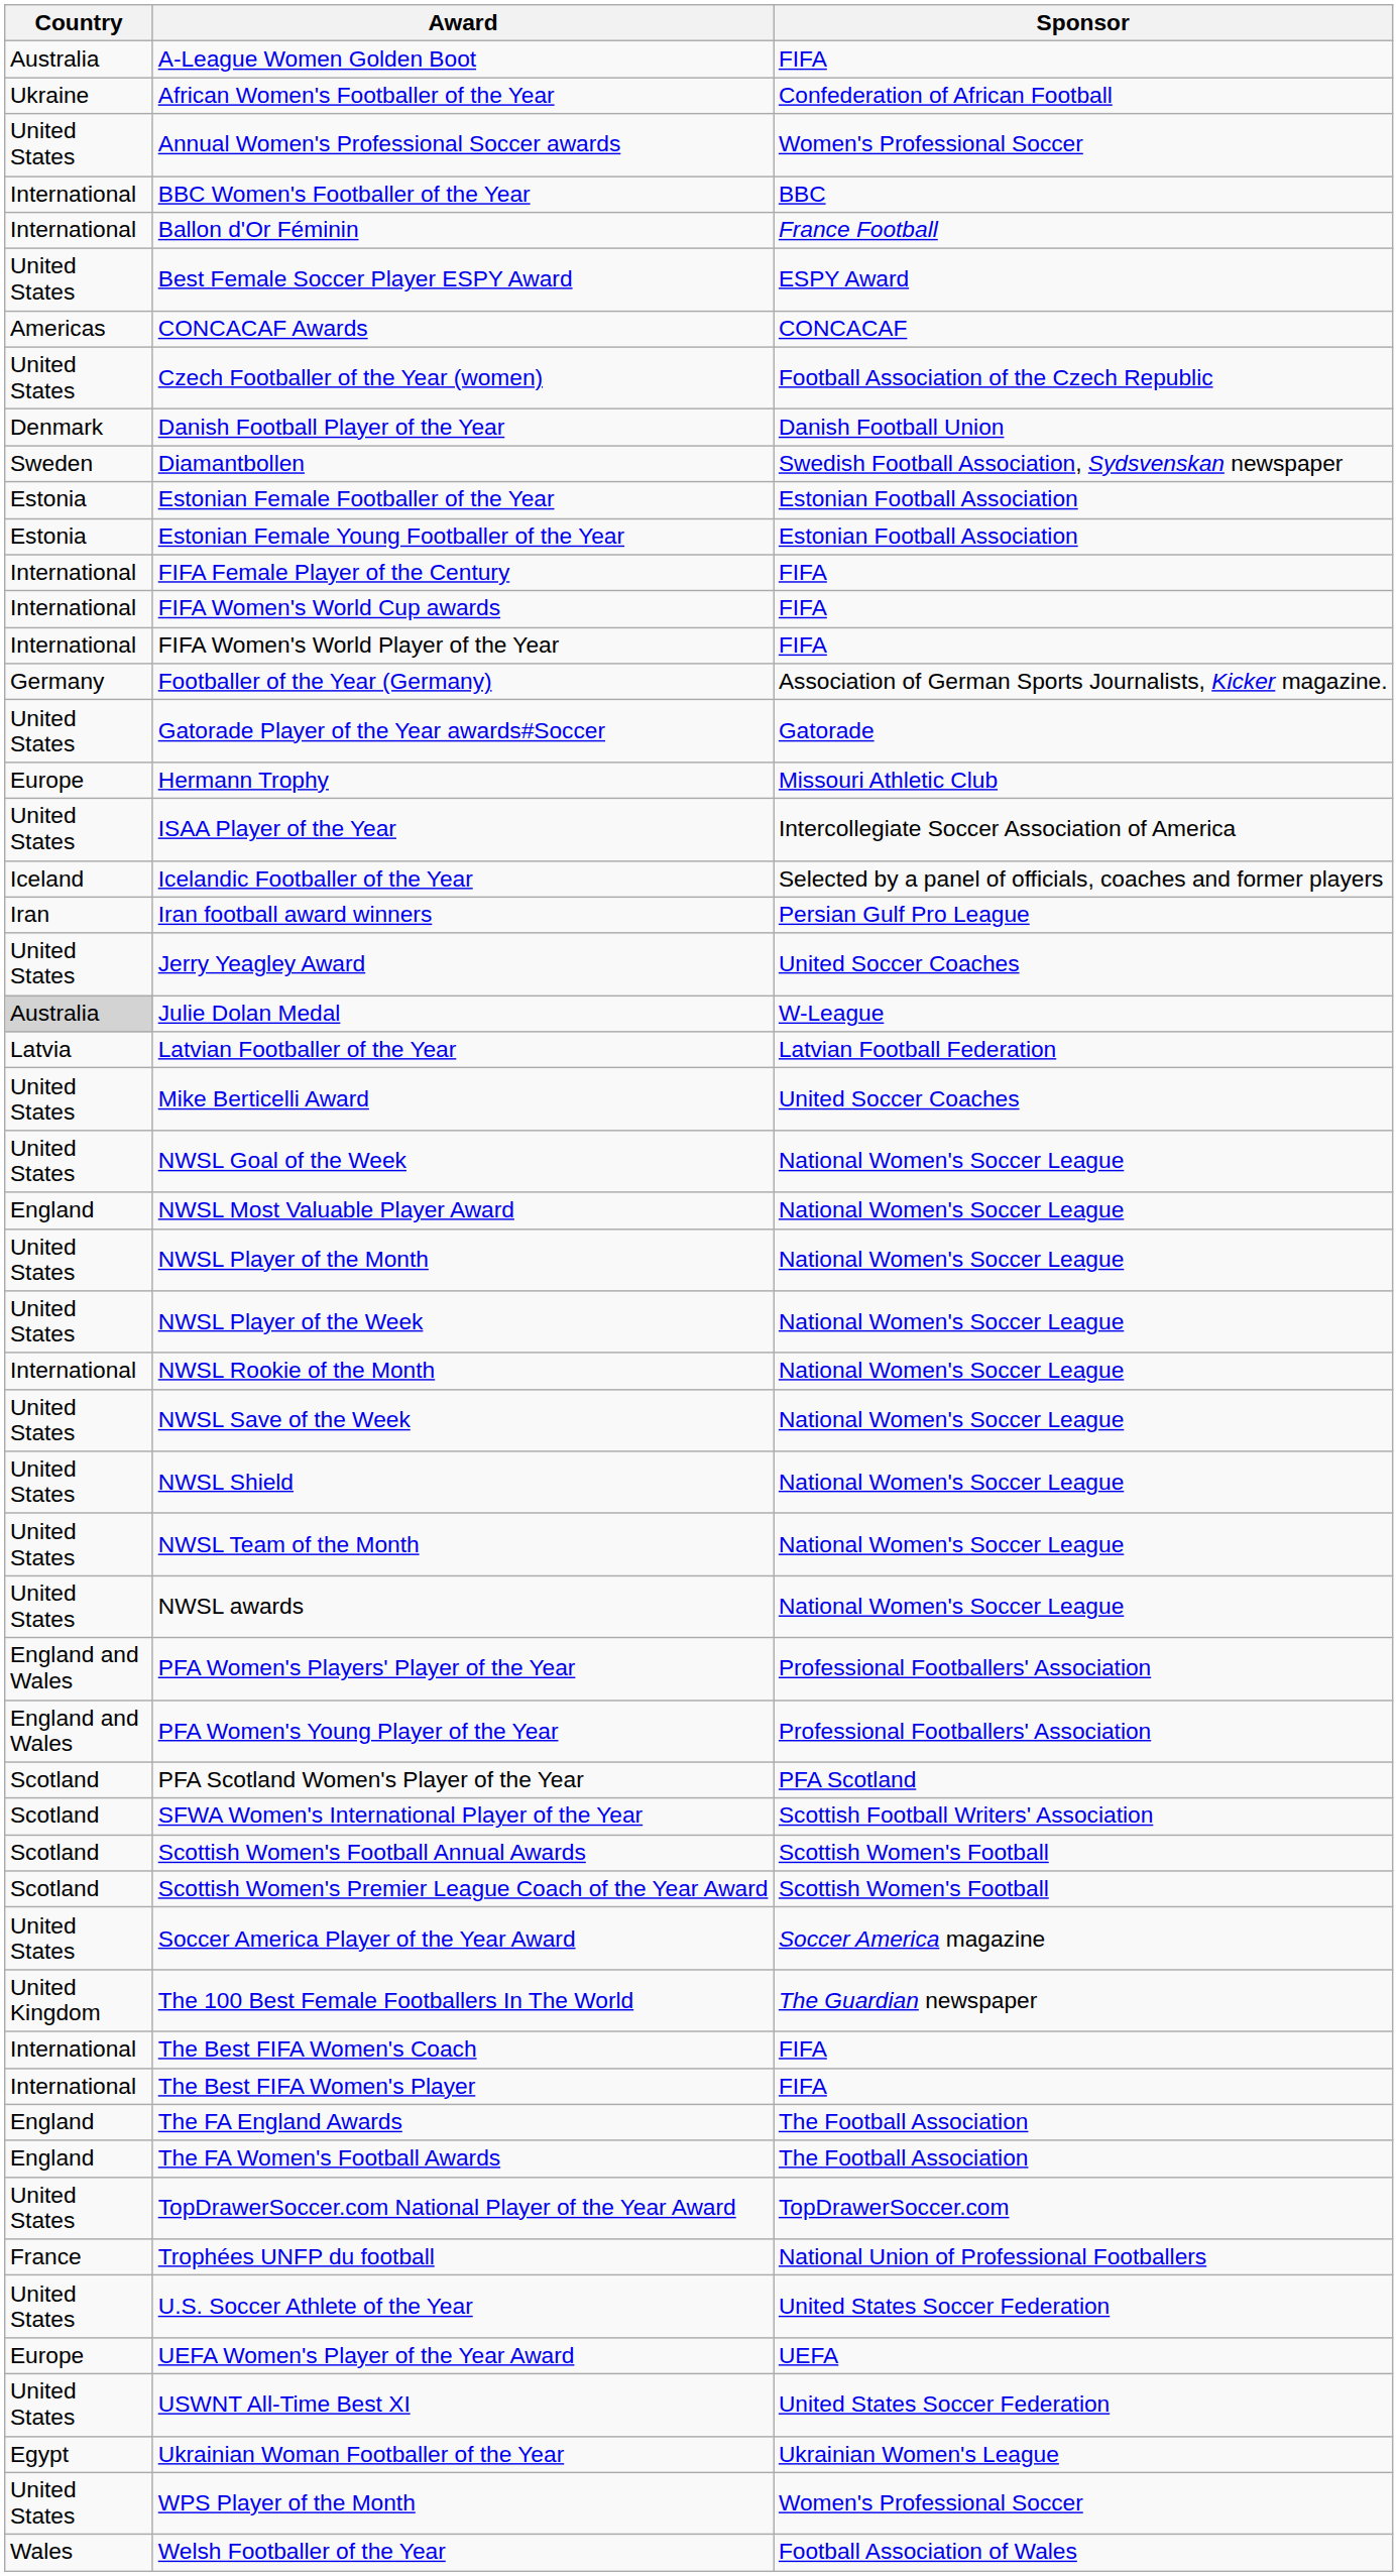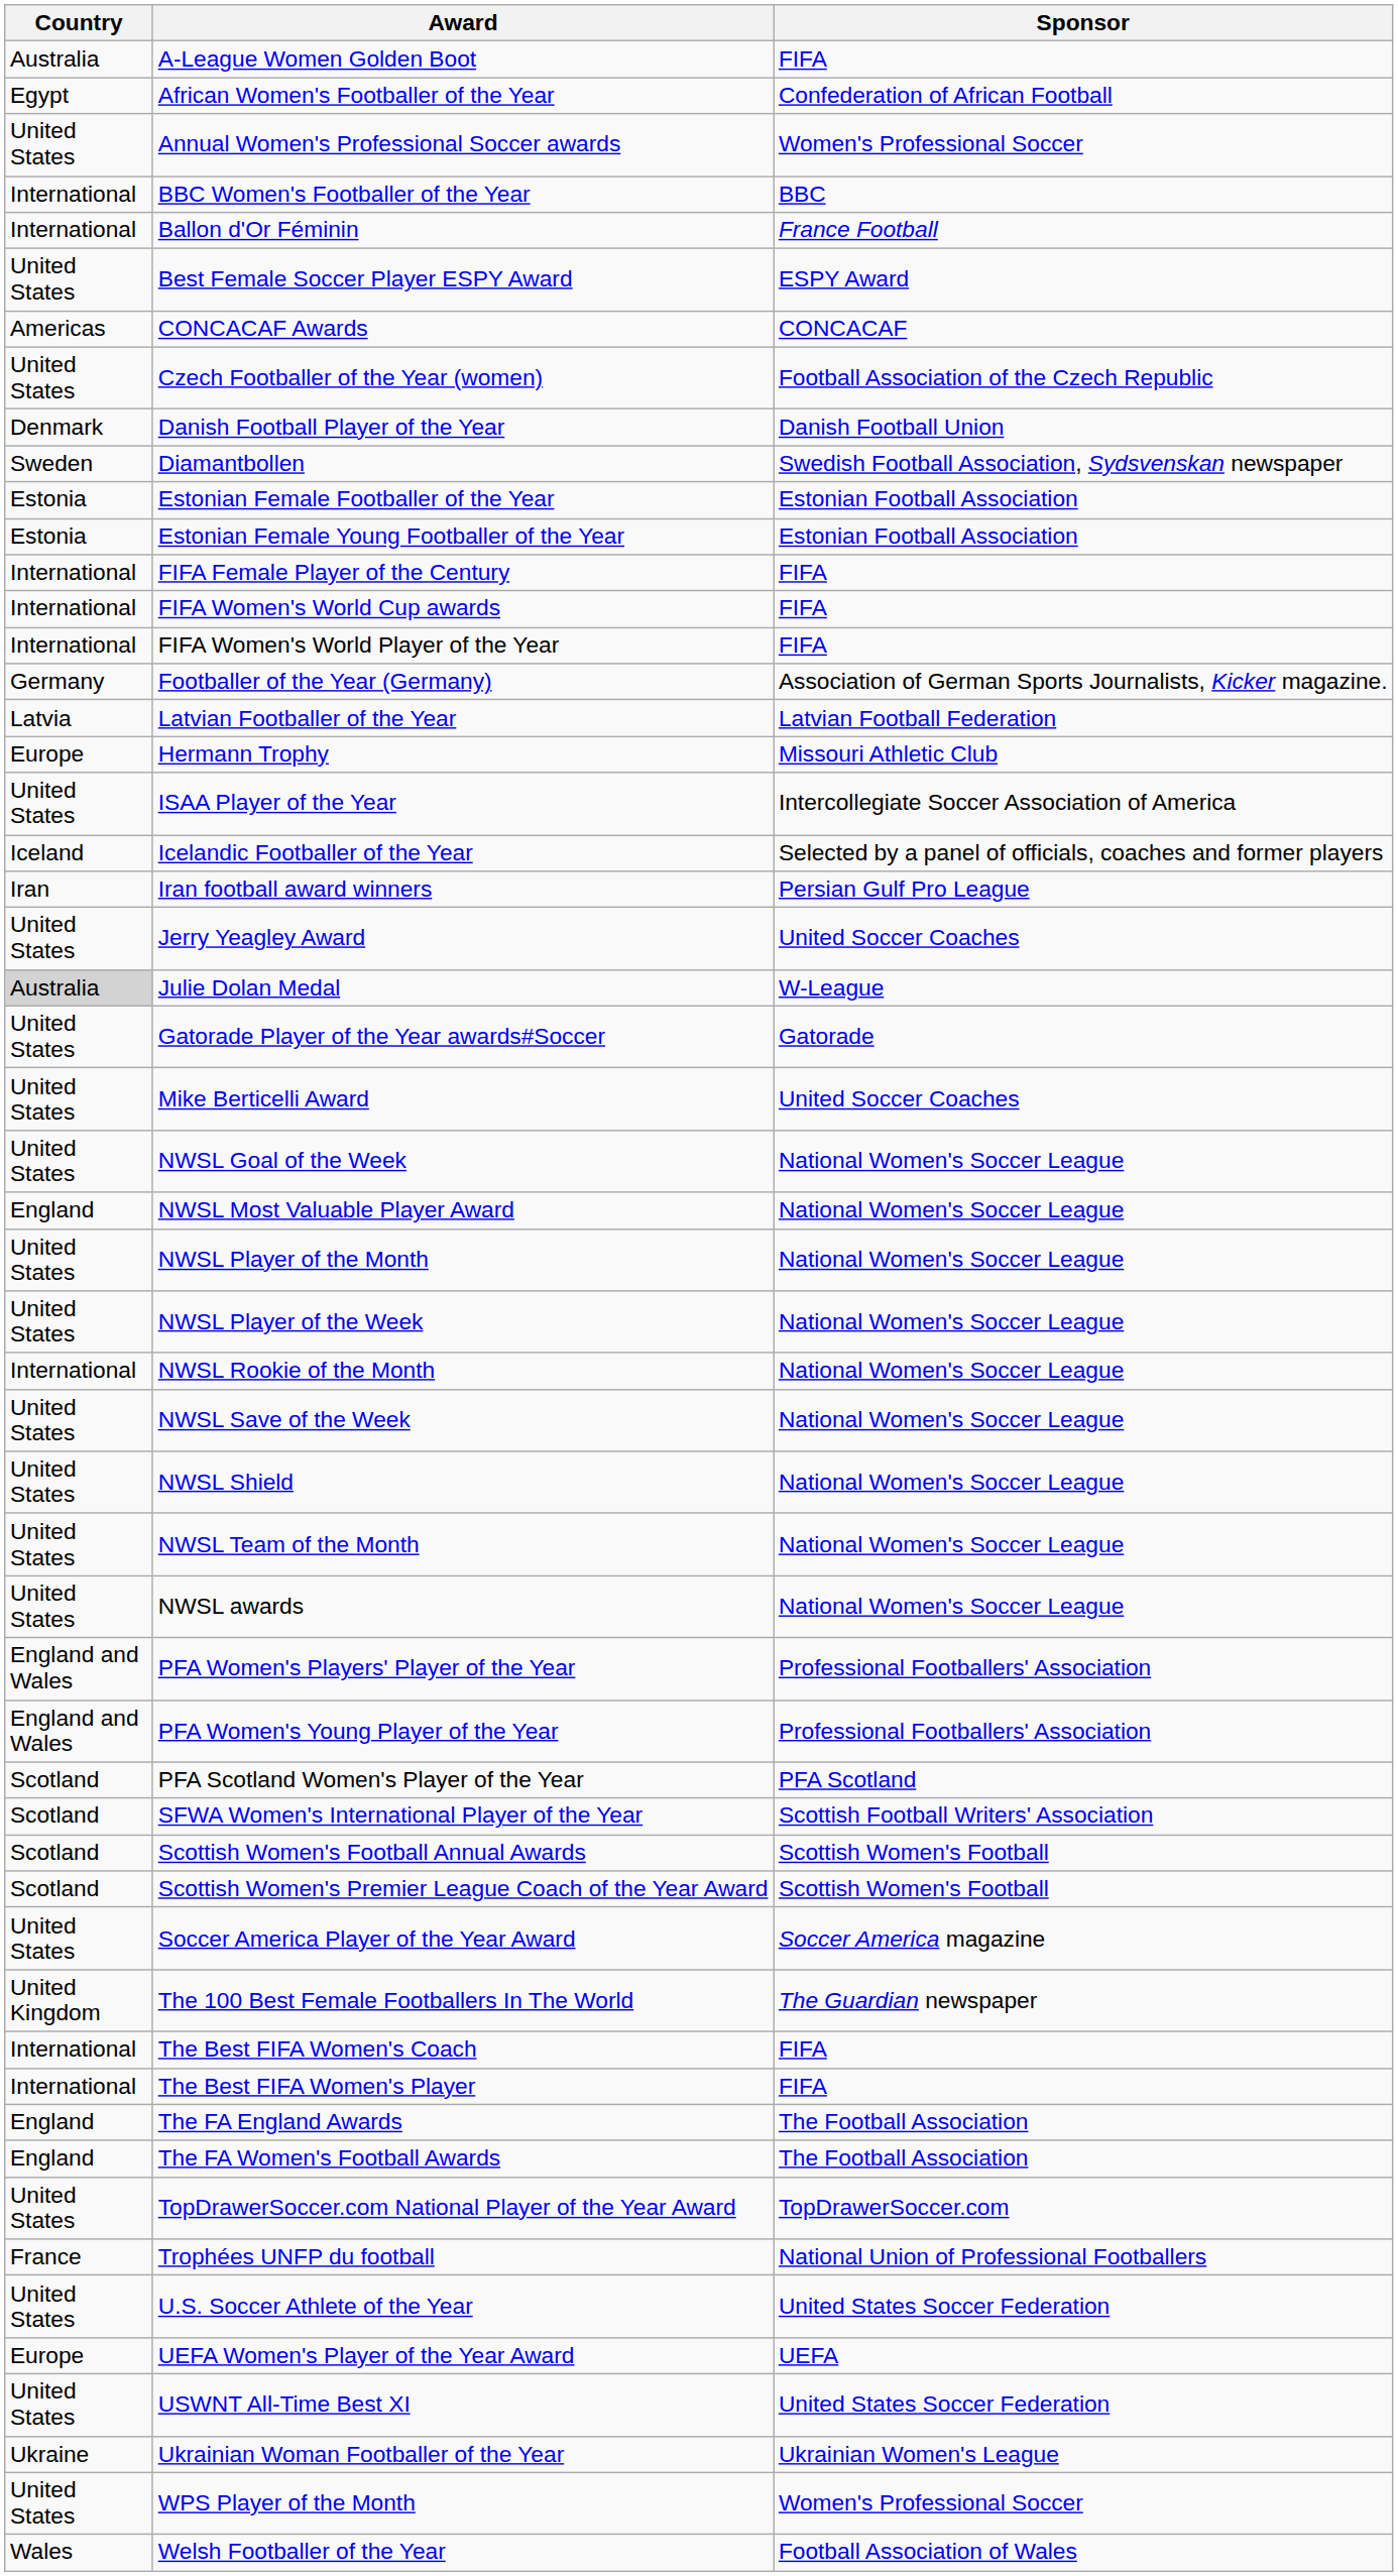 <table Class="wikitable sortable">
 <tr>
 <th style="width:6em;">Country</th>
 <th>Award</th>
 <th>Sponsor</th>
 </tr>
 <tr>
 <td>Australia</td>
 <td><a href='#'>A-League Women Golden Boot</a></td>
 <td><a href='#'>FIFA</a></td>
 </tr>
 <tr>
-<td>Ukraine</td>
+<td>Egypt</td>
 <td><a href='#'>African Women's Footballer of the Year</a></td>
 <td><a href='#'>Confederation of African Football</a></td>
 </tr>
 <tr>
 <td>United States</td>
 <td><a href='#'>Annual Women's Professional Soccer awards</a></td>
 <td><a href='#'>Women's Professional Soccer</a></td>
 </tr>
 <tr>
 <td>International</td>
 <td><a href='#'>BBC Women's Footballer of the Year</a></td>
 <td><a href='#'>BBC</a></td>
 </tr>
 <tr>
 <td>International</td>
 <td><a href='#'>Ballon d'Or Féminin</a></td>
 <td><em><a href='#'>France Football</a></em></td>
 </tr>
 <tr>
 <td>United States</td>
 <td><a href='#'>Best Female Soccer Player ESPY Award</a></td>
 <td><a href='#'>ESPY Award</a></td>
 </tr>
 <tr>
 <td>Americas</td>
 <td><a href='#'>CONCACAF Awards</a></td>
 <td><a href='#'>CONCACAF</a></td>
 </tr>
 <tr>
 <td>United States</td>
 <td><a href='#'>Czech Footballer of the Year (women)</a></td>
 <td><a href='#'>Football Association of the Czech Republic</a></td>
 </tr>
 <tr>
 <td>Denmark</td>
 <td><a href='#'>Danish Football Player of the Year</a></td>
 <td><a href='#'>Danish Football Union</a></td>
 </tr>
 <tr>
 <td>Sweden</td>
 <td><a href='#'>Diamantbollen</a></td>
 <td><a href='#'>Swedish Football Association</a>, <em><a href='#'>Sydsvenskan</a></em> newspaper</td>
 </tr>
 <tr>
 <td>Estonia</td>
 <td><a href='#'>Estonian Female Footballer of the Year</a></td>
 <td><a href='#'>Estonian Football Association</a></td>
 </tr>
 <tr>
 <td>Estonia</td>
 <td><a href='#'>Estonian Female Young Footballer of the Year</a></td>
 <td><a href='#'>Estonian Football Association</a></td>
 </tr>
 <tr>
 <td>International</td>
 <td><a href='#'>FIFA Female Player of the Century</a></td>
 <td><a href='#'>FIFA</a></td>
 </tr>
 <tr>
 <td>International</td>
 <td><a href='#'>FIFA Women's World Cup awards</a></td>
 <td><a href='#'>FIFA</a></td>
 </tr>
 <tr>
 <td>International</td>
 <td>FIFA Women's World Player of the Year</td>
 <td><a href='#'>FIFA</a></td>
 </tr>
 <tr>
 <td>Germany</td>
 <td><a href='#'>Footballer of the Year (Germany)</a></td>
 <td>Association of German Sports Journalists, <em><a href='#'>Kicker</a></em> magazine.</td>
 </tr>
 <tr>
-<td>United States</td>
-<td><a href='#'>Gatorade Player of the Year awards#Soccer</a></td>
-<td><a href='#'>Gatorade</a></td>
+<td>Latvia</td>
+<td><a href='#'>Latvian Footballer of the Year</a></td>
+<td><a href='#'>Latvian Football Federation</a></td>
 </tr>
 <tr>
 <td>Europe</td>
 <td><a href='#'>Hermann Trophy</a></td>
 <td><a href='#'>Missouri Athletic Club</a></td>
 </tr>
 <tr>
 <td>United States</td>
 <td><a href='#'>ISAA Player of the Year</a></td>
 <td>Intercollegiate Soccer Association of America</td>
 </tr>
 <tr>
 <td>Iceland</td>
 <td><a href='#'>Icelandic Footballer of the Year</a></td>
 <td>Selected by a panel of officials, coaches and former players</td>
 </tr>
 <tr>
 <td>Iran</td>
 <td><a href='#'>Iran football award winners</a></td>
 <td><a href='#'>Persian Gulf Pro League</a></td>
 </tr>
 <tr>
 <td>United States</td>
 <td><a href='#'>Jerry Yeagley Award</a></td>
 <td><a href='#'>United Soccer Coaches</a></td>
 </tr>
 <tr>
 <td style="background: lightgrey;">Australia</td>
 <td><a href='#'>Julie Dolan Medal</a></td>
 <td><a href='#'>W-League</a></td>
 </tr>
 <tr>
-<td>Latvia</td>
-<td><a href='#'>Latvian Footballer of the Year</a></td>
-<td><a href='#'>Latvian Football Federation</a></td>
+<td>United States</td>
+<td><a href='#'>Gatorade Player of the Year awards#Soccer</a></td>
+<td><a href='#'>Gatorade</a></td>
 </tr>
 <tr>
 <td>United States</td>
 <td><a href='#'>Mike Berticelli Award</a></td>
 <td><a href='#'>United Soccer Coaches</a></td>
 </tr>
 <tr>
 <td>United States</td>
 <td><a href='#'>NWSL Goal of the Week</a></td>
 <td><a href='#'>National Women's Soccer League</a></td>
 </tr>
 <tr>
 <td>England</td>
 <td><a href='#'>NWSL Most Valuable Player Award</a></td>
 <td><a href='#'>National Women's Soccer League</a></td>
 </tr>
 <tr>
 <td>United States</td>
 <td><a href='#'>NWSL Player of the Month</a></td>
 <td><a href='#'>National Women's Soccer League</a></td>
 </tr>
 <tr>
 <td>United States</td>
 <td><a href='#'>NWSL Player of the Week</a></td>
 <td><a href='#'>National Women's Soccer League</a></td>
 </tr>
 <tr>
 <td>International</td>
 <td><a href='#'>NWSL Rookie of the Month</a></td>
 <td><a href='#'>National Women's Soccer League</a></td>
 </tr>
 <tr>
 <td>United States</td>
 <td><a href='#'>NWSL Save of the Week</a></td>
 <td><a href='#'>National Women's Soccer League</a></td>
 </tr>
 <tr>
 <td>United States</td>
 <td><a href='#'>NWSL Shield</a></td>
 <td><a href='#'>National Women's Soccer League</a></td>
 </tr>
 <tr>
 <td>United States</td>
 <td><a href='#'>NWSL Team of the Month</a></td>
 <td><a href='#'>National Women's Soccer League</a></td>
 </tr>
 <tr>
 <td>United States</td>
 <td>NWSL awards</td>
 <td><a href='#'>National Women's Soccer League</a></td>
 </tr>
 <tr>
 <td>England and Wales</td>
 <td><a href='#'>PFA Women's Players' Player of the Year</a></td>
 <td><a href='#'>Professional Footballers' Association</a></td>
 </tr>
 <tr>
 <td>England and Wales</td>
 <td><a href='#'>PFA Women's Young Player of the Year</a></td>
 <td><a href='#'>Professional Footballers' Association</a></td>
 </tr>
 <tr>
 <td>Scotland</td>
 <td>PFA Scotland Women's Player of the Year</td>
 <td><a href='#'>PFA Scotland</a></td>
 </tr>
 <tr>
 <td>Scotland</td>
 <td><a href='#'>SFWA Women's International Player of the Year</a></td>
 <td><a href='#'>Scottish Football Writers' Association</a></td>
 </tr>
 <tr>
 <td>Scotland</td>
 <td><a href='#'>Scottish Women's Football Annual Awards</a></td>
 <td><a href='#'>Scottish Women's Football</a></td>
 </tr>
 <tr>
 <td>Scotland</td>
 <td><a href='#'>Scottish Women's Premier League Coach of the Year Award</a></td>
 <td><a href='#'>Scottish Women's Football</a></td>
 </tr>
 <tr>
 <td>United States</td>
 <td><a href='#'>Soccer America Player of the Year Award</a></td>
 <td><em><a href='#'>Soccer America</a></em> magazine</td>
 </tr>
 <tr>
 <td>United Kingdom</td>
 <td><a href='#'>The 100 Best Female Footballers In The World</a></td>
 <td><em><a href='#'>The Guardian</a></em> newspaper</td>
 </tr>
 <tr>
 <td>International</td>
 <td><a href='#'>The Best FIFA Women's Coach</a></td>
 <td><a href='#'>FIFA</a></td>
 </tr>
 <tr>
 <td>International</td>
 <td><a href='#'>The Best FIFA Women's Player</a></td>
 <td><a href='#'>FIFA</a></td>
 </tr>
 <tr>
 <td>England</td>
 <td><a href='#'>The FA England Awards</a></td>
 <td><a href='#'>The Football Association</a></td>
 </tr>
 <tr>
 <td>England</td>
 <td><a href='#'>The FA Women's Football Awards</a></td>
 <td><a href='#'>The Football Association</a></td>
 </tr>
 <tr>
 <td>United States</td>
 <td><a href='#'>TopDrawerSoccer.com National Player of the Year Award</a></td>
 <td><a href='#'>TopDrawerSoccer.com</a></td>
 </tr>
 <tr>
 <td>France</td>
 <td><a href='#'>Trophées UNFP du football</a></td>
 <td><a href='#'>National Union of Professional Footballers</a></td>
 </tr>
 <tr>
 <td>United States</td>
 <td><a href='#'>U.S. Soccer Athlete of the Year</a></td>
 <td><a href='#'>United States Soccer Federation</a></td>
 </tr>
 <tr>
 <td>Europe</td>
 <td><a href='#'>UEFA Women's Player of the Year Award</a></td>
 <td><a href='#'>UEFA</a></td>
 </tr>
 <tr>
 <td>United States</td>
 <td><a href='#'>USWNT All-Time Best XI</a></td>
 <td><a href='#'>United States Soccer Federation</a></td>
 </tr>
 <tr>
-<td>Egypt</td>
+<td>Ukraine</td>
 <td><a href='#'>Ukrainian Woman Footballer of the Year</a></td>
 <td><a href='#'>Ukrainian Women's League</a></td>
 </tr>
 <tr>
 <td>United States</td>
 <td><a href='#'>WPS Player of the Month</a></td>
 <td><a href='#'>Women's Professional Soccer</a></td>
 </tr>
 <tr>
 <td>Wales</td>
 <td><a href='#'>Welsh Footballer of the Year</a></td>
 <td><a href='#'>Football Association of Wales</a></td>
 </tr>
 </table>
